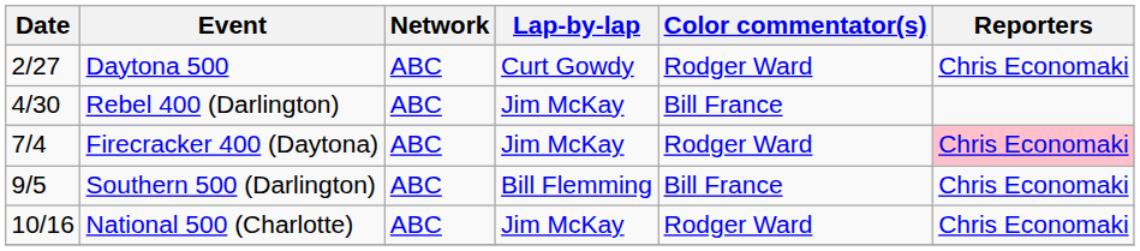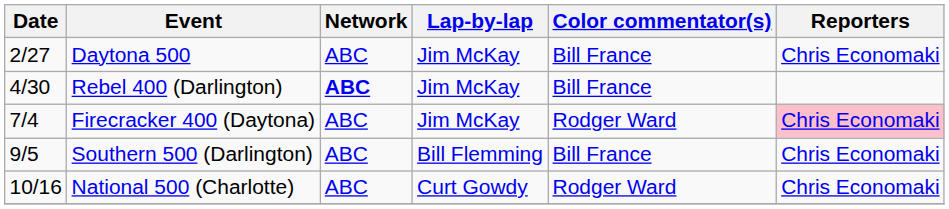 <table class=wikitable>
 <tr>
 <th>Date</th>
 <th>Event</th>
 <th>Network</th>
 <th><a href='#'>Lap-by-lap</a></th>
 <th><a href='#'>Color commentator(s)</a></th>
 <th>Reporters</th>
 </tr>
 <tr>
 <td>2/27</td>
 <td><a href='#'>Daytona 500</a></td>
 <td><a href='#'>ABC</a></td>
-<td><a href='#'>Curt Gowdy</a></td>
-<td><a href='#'>Rodger Ward</a></td>
+<td><a href='#'>Jim McKay</a></td>
+<td><a href='#'>Bill France</a></td>
 <td><a href='#'>Chris Economaki</a></td>
 </tr>
 <tr>
 <td>4/30</td>
 <td><a href='#'>Rebel 400</a> (Darlington)</td>
-<td><a href='#'>ABC</a></td>
+<td><strong><a href='#'>ABC</a></strong></td>
 <td><a href='#'>Jim McKay</a></td>
 <td><a href='#'>Bill France</a></td>
 <td></td>
 </tr>
 <tr>
 <td>7/4</td>
 <td><a href='#'>Firecracker 400</a> (Daytona)</td>
 <td><a href='#'>ABC</a></td>
 <td><a href='#'>Jim McKay</a></td>
 <td><a href='#'>Rodger Ward</a></td>
 <td style="background: pink;"><a href='#'>Chris Economaki</a></td>
 </tr>
 <tr>
 <td>9/5</td>
 <td><a href='#'>Southern 500</a> (Darlington)</td>
 <td><a href='#'>ABC</a></td>
 <td><a href='#'>Bill Flemming</a></td>
 <td><a href='#'>Bill France</a></td>
 <td><a href='#'>Chris Economaki</a></td>
 </tr>
 <tr>
 <td>10/16</td>
 <td><a href='#'>National 500</a> (Charlotte)</td>
 <td><a href='#'>ABC</a></td>
-<td><a href='#'>Jim McKay</a></td>
+<td><a href='#'>Curt Gowdy</a></td>
 <td><a href='#'>Rodger Ward</a></td>
 <td><a href='#'>Chris Economaki</a></td>
 </tr>
 <tr>
 </tr>
 </table>
